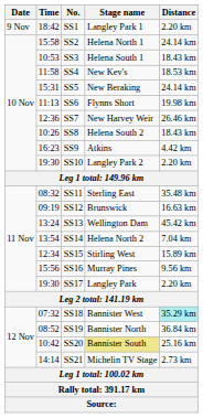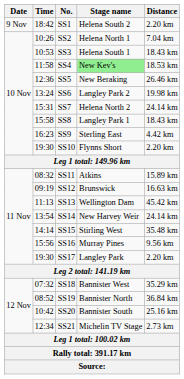 <table class="wikitable" style="font-size: 85%;">
 <tr>
 <th>Date</th>
 <th>Time</th>
 <th>No.</th>
 <th>Stage name</th>
 <th>Distance</th>
 </tr>
 <tr>
 <td>9 Nov</td>
 <td>18:42</td>
 <td>SS1</td>
-<td>Langley Park 1</td>
+<td>Helena South 2</td>
 <td>2.20 km</td>
 </tr>
 <tr>
 <td rowspan="9">10 Nov</td>
-<td>15:58</td>
+<td>10:26</td>
 <td>SS2</td>
 <td>Helena North 1</td>
-<td>24.14 km</td>
+<td>7.04 km</td>
 </tr>
 <tr>
 <td>10:53</td>
 <td>SS3</td>
 <td>Helena South 1</td>
 <td>18.43 km</td>
 </tr>
 <tr>
 <td>11:58</td>
 <td>SS4</td>
-<td>New Kev's</td>
+<td style="background: lightgreen;">New Kev's</td>
 <td>18.53 km</td>
 </tr>
 <tr>
-<td>15:31</td>
+<td>12:36</td>
 <td>SS5</td>
 <td>New Beraking</td>
+<td>26.46 km</td>
+</tr>
+<tr>
+<td>13:24</td>
+<td>SS6</td>
+<td>Langley Park 2</td>
+<td>19.98 km</td>
+</tr>
+<tr>
+<td>15:31</td>
+<td>SS7</td>
+<td>Helena North 2</td>
 <td>24.14 km</td>
 </tr>
 <tr>
-<td>11:13</td>
-<td>SS6</td>
-<td>Flynns Short</td>
-<td>19.98 km</td>
-</tr>
-<tr>
-<td>12:36</td>
-<td>SS7</td>
-<td>New Harvey Weir</td>
-<td>26.46 km</td>
-</tr>
-<tr>
-<td>10:26</td>
+<td>15:58</td>
 <td>SS8</td>
-<td>Helena South 2</td>
+<td>Langley Park 1</td>
 <td>18.43 km</td>
 </tr>
 <tr>
 <td>16:23</td>
 <td>SS9</td>
-<td>Atkins</td>
+<td>Sterling East</td>
 <td>4.42 km</td>
 </tr>
 <tr>
 <td>19:30</td>
 <td>SS10</td>
-<td>Langley Park 2</td>
+<td>Flynns Short</td>
 <td>2.20 km</td>
 </tr>
 <tr>
 <th colspan="5"><em>Leg 1 total: 149.96 km</em></th>
 </tr>
 <tr>
 <td rowspan="7">11 Nov</td>
 <td>08:32</td>
 <td>SS11</td>
-<td>Sterling East</td>
-<td>35.48 km</td>
+<td>Atkins</td>
+<td>15.89 km</td>
 </tr>
 <tr>
 <td>09:19</td>
 <td>SS12</td>
 <td>Brunswick</td>
 <td>16.63 km</td>
 </tr>
 <tr>
-<td>13:24</td>
+<td>11:13</td>
 <td>SS13</td>
 <td>Wellington Dam</td>
 <td>45.42 km</td>
 </tr>
 <tr>
 <td>13:54</td>
 <td>SS14</td>
-<td>Helena North 2</td>
-<td>7.04 km</td>
+<td>New Harvey Weir</td>
+<td>24.14 km</td>
 </tr>
 <tr>
-<td>12:34</td>
+<td>14:14</td>
 <td>SS15</td>
 <td>Stirling West</td>
-<td>15.89 km</td>
+<td>35.48 km</td>
 </tr>
 <tr>
 <td>15:56</td>
 <td>SS16</td>
 <td>Murray Pines</td>
 <td>9.56 km</td>
 </tr>
 <tr>
 <td>19:30</td>
 <td>SS17</td>
 <td>Langley Park</td>
 <td>2.20 km</td>
 </tr>
 <tr>
 <th colspan="5"><em>Leg 2 total: 141.19 km</em></th>
 </tr>
 <tr>
 <td rowspan="4">12 Nov</td>
 <td>07:32</td>
 <td>SS18</td>
 <td>Bannister West</td>
-<td style="background: paleturquoise;">35.29 km</td>
+<td>35.29 km</td>
 </tr>
 <tr>
 <td>08:52</td>
 <td>SS19</td>
 <td>Bannister North</td>
 <td>36.84 km</td>
 </tr>
 <tr>
 <td>10:42</td>
 <td>SS20</td>
-<td style="background: khaki;">Bannister South</td>
+<td>Bannister South</td>
 <td>25.16 km</td>
 </tr>
 <tr>
-<td>14:14</td>
+<td>12:34</td>
 <td>SS21</td>
 <td>Michelin TV Stage</td>
 <td>2.73 km</td>
 </tr>
 <tr>
 <th colspan="5"><em>Leg 1 total: 100.02 km</em></th>
 </tr>
 <tr>
 <th colspan="5">Rally total: 391.17 km</th>
 </tr>
 <tr>
 <th colspan="5">Source:</th>
 </tr>
 </table>
